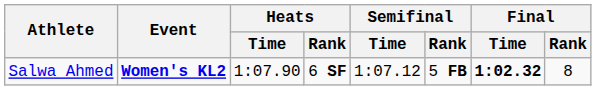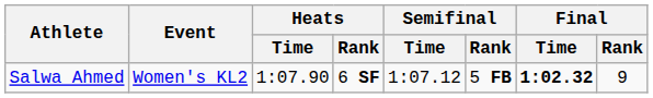 <table class="wikitable" style="font-size:90%">
 <tr>
 <th rowspan="2">Athlete</th>
 <th rowspan="2">Event</th>
 <th colspan="2">Heats</th>
 <th colspan="2">Semifinal</th>
 <th colspan="2">Final</th>
 </tr>
 <tr>
 <th>Time</th>
 <th>Rank</th>
 <th>Time</th>
 <th>Rank</th>
 <th>Time</th>
 <th>Rank</th>
 </tr>
 <tr style="text-align:center">
 <td style="text-align:left"><a href='#'>Salwa Ahmed</a></td>
-<td style="text-align:left"><strong><a href='#'>Women's KL2</a></strong></td>
+<td style="text-align:left"><a href='#'>Women's KL2</a></td>
 <td>1:07.90</td>
 <td>6 <strong>SF</strong></td>
 <td>1:07.12</td>
 <td>5 <strong>FB</strong></td>
 <td><strong>1:02.32</strong></td>
-<td>8</td>
+<td>9</td>
 </tr>
 </table>
